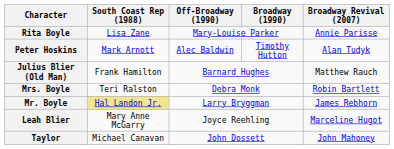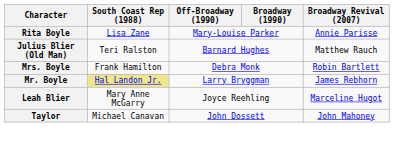 <table class="wikitable" style="width:50%; text-align:center">
 <tr>
 <th>Character</th>
 <th>South Coast Rep (1988)</th>
 <th>Off-Broadway (1990)</th>
 <th>Broadway (1990)</th>
 <th>Broadway Revival (2007)</th>
 </tr>
 <tr>
 <th>Rita Boyle</th>
 <td><a href='#'>Lisa Zane</a></td>
 <td colspan="2" align="center"><a href='#'>Mary-Louise Parker</a></td>
 <td><a href='#'>Annie Parisse</a></td>
 </tr>
 <tr>
-<th>Peter Hoskins</th>
-<td><a href='#'>Mark Arnott</a></td>
-<td><a href='#'>Alec Baldwin</a></td>
-<td><a href='#'>Timothy Hutton</a></td>
-<td><a href='#'>Alan Tudyk</a></td>
-</tr>
-<tr>
 <th>Julius Blier (Old Man)</th>
-<td>Frank Hamilton</td>
+<td>Teri Ralston</td>
 <td colspan="2" align="center"><a href='#'>Barnard Hughes</a></td>
 <td>Matthew Rauch</td>
 </tr>
 <tr>
 <th>Mrs. Boyle</th>
-<td>Teri Ralston</td>
+<td>Frank Hamilton</td>
 <td colspan="2" align="center"><a href='#'>Debra Monk</a></td>
 <td><a href='#'>Robin Bartlett</a></td>
 </tr>
 <tr>
 <th>Mr. Boyle</th>
 <td style="background: khaki;"><a href='#'>Hal Landon Jr.</a></td>
 <td colspan="2" align="center"><a href='#'>Larry Bryggman</a></td>
 <td><a href='#'>James Rebhorn</a></td>
 </tr>
 <tr>
 <th>Leah Blier</th>
 <td>Mary Anne McGarry</td>
 <td colspan="2" align="center">Joyce Reehling</td>
 <td><a href='#'>Marceline Hugot</a></td>
 </tr>
 <tr>
 <th>Taylor</th>
 <td>Michael Canavan</td>
 <td colspan="2" align="center"><a href='#'>John Dossett</a></td>
 <td><a href='#'>John Mahoney</a></td>
 </tr>
 </table>
